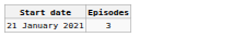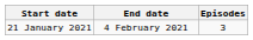 <table class="wikitable" style="text-align:center;">
 <tr>
 <th>Start date</th>
+<th width="140">End date</th>
 <th>Episodes</th>
 </tr>
 <tr>
 <td>21 January 2021</td>
+<td>4 February 2021</td>
 <td>3</td>
 </tr>
 </table>
